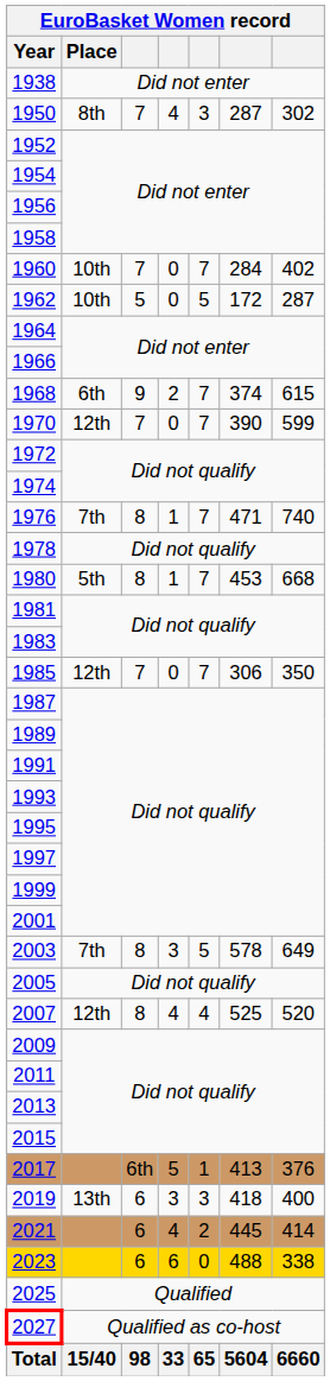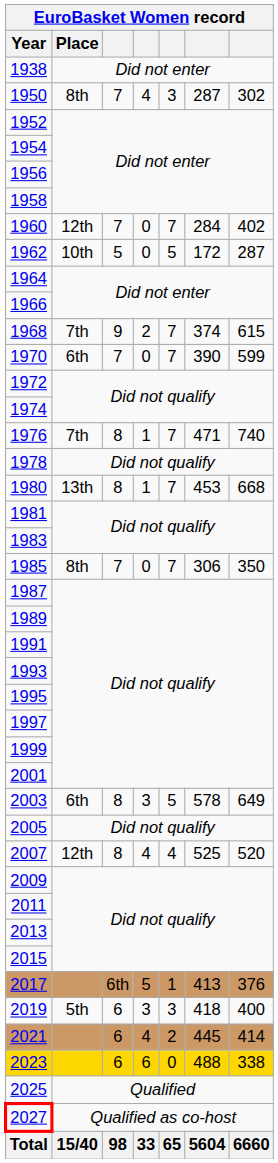 <table class="wikitable" style="text-align: center;">
 <tr>
 <th colspan=8><a href='#'>EuroBasket Women</a> record</th>
 </tr>
 <tr>
 <th>Year</th>
 <th>Place</th>
 <th></th>
 <th></th>
 <th></th>
 <th></th>
 <th></th>
 </tr>
 <tr>
 <td> <a href='#'>1938</a></td>
 <td colspan=6><em>Did not enter</em></td>
 </tr>
 <tr>
 <td> <a href='#'>1950</a></td>
 <td>8th</td>
 <td>7</td>
 <td>4</td>
 <td>3</td>
 <td>287</td>
 <td>302</td>
 </tr>
 <tr>
 <td> <a href='#'>1952</a></td>
 <td colspan=6 rowspan=4><em>Did not enter</em></td>
 </tr>
 <tr>
 <td> <a href='#'>1954</a></td>
 </tr>
 <tr>
 <td> <a href='#'>1956</a></td>
 </tr>
 <tr>
 <td> <a href='#'>1958</a></td>
 </tr>
 <tr>
 <td> <a href='#'>1960</a></td>
-<td>10th</td>
+<td>12th</td>
 <td>7</td>
 <td>0</td>
 <td>7</td>
 <td>284</td>
 <td>402</td>
 </tr>
 <tr>
 <td> <a href='#'>1962</a></td>
 <td>10th</td>
 <td>5</td>
 <td>0</td>
 <td>5</td>
 <td>172</td>
 <td>287</td>
 </tr>
 <tr>
 <td> <a href='#'>1964</a></td>
 <td colspan=6 rowspan=2><em>Did not enter</em></td>
 </tr>
 <tr>
 <td> <a href='#'>1966</a></td>
 </tr>
 <tr>
 <td> <a href='#'>1968</a></td>
-<td>6th</td>
+<td>7th</td>
 <td>9</td>
 <td>2</td>
 <td>7</td>
 <td>374</td>
 <td>615</td>
 </tr>
 <tr>
 <td> <a href='#'>1970</a></td>
-<td>12th</td>
+<td>6th</td>
 <td>7</td>
 <td>0</td>
 <td>7</td>
 <td>390</td>
 <td>599</td>
 </tr>
 <tr>
 <td> <a href='#'>1972</a></td>
 <td colspan=6 rowspan=2><em>Did not qualify</em></td>
 </tr>
 <tr>
 <td> <a href='#'>1974</a></td>
 </tr>
 <tr>
 <td> <a href='#'>1976</a></td>
 <td>7th</td>
 <td>8</td>
 <td>1</td>
 <td>7</td>
 <td>471</td>
 <td>740</td>
 </tr>
 <tr>
 <td> <a href='#'>1978</a></td>
 <td colspan=6><em>Did not qualify</em></td>
 </tr>
 <tr>
 <td> <a href='#'>1980</a></td>
-<td>5th</td>
+<td>13th</td>
 <td>8</td>
 <td>1</td>
 <td>7</td>
 <td>453</td>
 <td>668</td>
 </tr>
 <tr>
 <td> <a href='#'>1981</a></td>
 <td colspan=6 rowspan=2><em>Did not qualify</em></td>
 </tr>
 <tr>
 <td> <a href='#'>1983</a></td>
 </tr>
 <tr>
 <td> <a href='#'>1985</a></td>
-<td>12th</td>
+<td>8th</td>
 <td>7</td>
 <td>0</td>
 <td>7</td>
 <td>306</td>
 <td>350</td>
 </tr>
 <tr>
 <td> <a href='#'>1987</a></td>
 <td colspan=6 rowspan=8><em>Did not qualify</em></td>
 </tr>
 <tr>
 <td> <a href='#'>1989</a></td>
 </tr>
 <tr>
 <td> <a href='#'>1991</a></td>
 </tr>
 <tr>
 <td> <a href='#'>1993</a></td>
 </tr>
 <tr>
 <td> <a href='#'>1995</a></td>
 </tr>
 <tr>
 <td> <a href='#'>1997</a></td>
 </tr>
 <tr>
 <td> <a href='#'>1999</a></td>
 </tr>
 <tr>
 <td> <a href='#'>2001</a></td>
 </tr>
 <tr>
 <td> <a href='#'>2003</a></td>
-<td>7th</td>
+<td>6th</td>
 <td>8</td>
 <td>3</td>
 <td>5</td>
 <td>578</td>
 <td>649</td>
 </tr>
 <tr>
 <td> <a href='#'>2005</a></td>
 <td colspan=6><em>Did not qualify</em></td>
 </tr>
 <tr>
 <td> <a href='#'>2007</a></td>
 <td>12th</td>
 <td>8</td>
 <td>4</td>
 <td>4</td>
 <td>525</td>
 <td>520</td>
 </tr>
 <tr>
 <td> <a href='#'>2009</a></td>
 <td colspan=6 rowspan=4><em>Did not qualify</em></td>
 </tr>
 <tr>
 <td> <a href='#'>2011</a></td>
 </tr>
 <tr>
 <td> <a href='#'>2013</a></td>
 </tr>
 <tr>
 <td> <a href='#'>2015</a></td>
 </tr>
 <tr bgcolor=cc9966>
 <td> <a href='#'>2017</a></td>
 <td></td>
 <td>6th</td>
 <td>5</td>
 <td>1</td>
 <td>413</td>
 <td>376</td>
 </tr>
 <tr>
 <td> <a href='#'>2019</a></td>
-<td>13th</td>
+<td>5th</td>
 <td>6</td>
 <td>3</td>
 <td>3</td>
 <td>418</td>
 <td>400</td>
 </tr>
 <tr bgcolor=cc9966>
 <td> <a href='#'>2021</a></td>
 <td></td>
 <td>6</td>
 <td>4</td>
 <td>2</td>
 <td>445</td>
 <td>414</td>
 </tr>
 <tr bgcolor=gold>
 <td> <a href='#'>2023</a></td>
 <td></td>
 <td>6</td>
 <td>6</td>
 <td>0</td>
 <td>488</td>
 <td>338</td>
 </tr>
 <tr>
 <td> <a href='#'>2025</a></td>
 <td colspan=6><em>Qualified</em></td>
 </tr>
 <tr>
 <td style="border: 3px solid red"> <a href='#'>2027</a></td>
 <td colspan=6><em>Qualified as co-host</em></td>
 </tr>
 <tr>
 <th>Total</th>
 <th>15/40</th>
 <th>98</th>
 <th>33</th>
 <th>65</th>
 <th>5604</th>
 <th>6660</th>
 </tr>
 </table>
